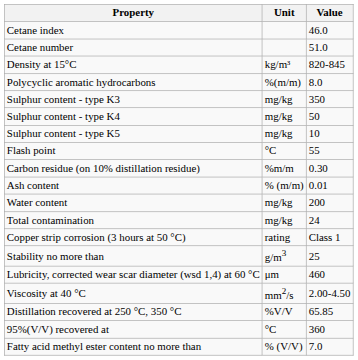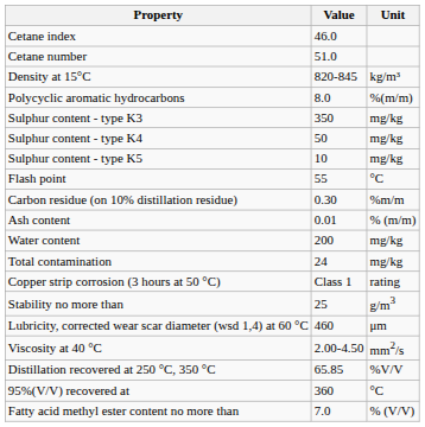 <table class="wikitable">
 <tr>
 <th>Property</th>
+<th>Value</th>
 <th>Unit</th>
-<th>Value</th>
 </tr>
 <tr>
 <td>Cetane index</td>
+<td>46.0</td>
 <td></td>
-<td>46.0</td>
 </tr>
 <tr>
 <td>Cetane number</td>
+<td>51.0</td>
 <td></td>
-<td>51.0</td>
 </tr>
 <tr>
 <td>Density at 15°C</td>
+<td>820-845</td>
 <td>kg/m³</td>
-<td>820-845</td>
 </tr>
 <tr>
 <td>Polycyclic aromatic hydrocarbons</td>
+<td>8.0</td>
 <td>%(m/m)</td>
-<td>8.0</td>
 </tr>
 <tr>
 <td>Sulphur content - type K3</td>
+<td>350</td>
 <td>mg/kg</td>
-<td>350</td>
 </tr>
 <tr>
 <td>Sulphur content - type K4</td>
+<td>50</td>
 <td>mg/kg</td>
-<td>50</td>
 </tr>
 <tr>
 <td>Sulphur content - type K5</td>
+<td>10</td>
 <td>mg/kg</td>
-<td>10</td>
 </tr>
 <tr>
 <td>Flash point</td>
+<td>55</td>
 <td>°C</td>
-<td>55</td>
 </tr>
 <tr>
 <td>Carbon residue (on 10% distillation residue)</td>
+<td>0.30</td>
 <td>%m/m</td>
-<td>0.30</td>
 </tr>
 <tr>
 <td wood ash>Ash content</td>
+<td>0.01</td>
 <td>% (m/m)</td>
-<td>0.01</td>
 </tr>
 <tr>
 <td>Water content</td>
+<td>200</td>
 <td>mg/kg</td>
-<td>200</td>
 </tr>
 <tr>
 <td>Total contamination</td>
+<td>24</td>
 <td>mg/kg</td>
-<td>24</td>
 </tr>
 <tr>
 <td>Copper strip corrosion (3 hours at 50 °C)</td>
+<td>Class 1</td>
 <td>rating</td>
-<td>Class 1</td>
 </tr>
 <tr>
 <td Oxidation Chemical stability>Stability no more than</td>
+<td>25</td>
 <td>g/m<sup>3</sup></td>
-<td>25</td>
 </tr>
 <tr>
 <td>Lubricity, corrected wear scar diameter (wsd 1,4) at 60 °C</td>
+<td>460</td>
 <td>μm</td>
-<td>460</td>
 </tr>
 <tr>
 <td>Viscosity at 40 °C</td>
+<td>2.00-4.50</td>
 <td>mm<sup>2</sup>/s</td>
-<td>2.00-4.50</td>
 </tr>
 <tr>
 <td>Distillation recovered at 250 °C, 350 °C</td>
+<td>65.85</td>
 <td>%V/V</td>
-<td>65.85</td>
 </tr>
 <tr>
 <td>95%(V/V) recovered at</td>
+<td>360</td>
 <td>°C</td>
-<td>360</td>
 </tr>
 <tr>
 <td>Fatty acid methyl ester content no more than</td>
+<td>7.0</td>
 <td>% (V/V)</td>
-<td>7.0</td>
 </tr>
 </table>
